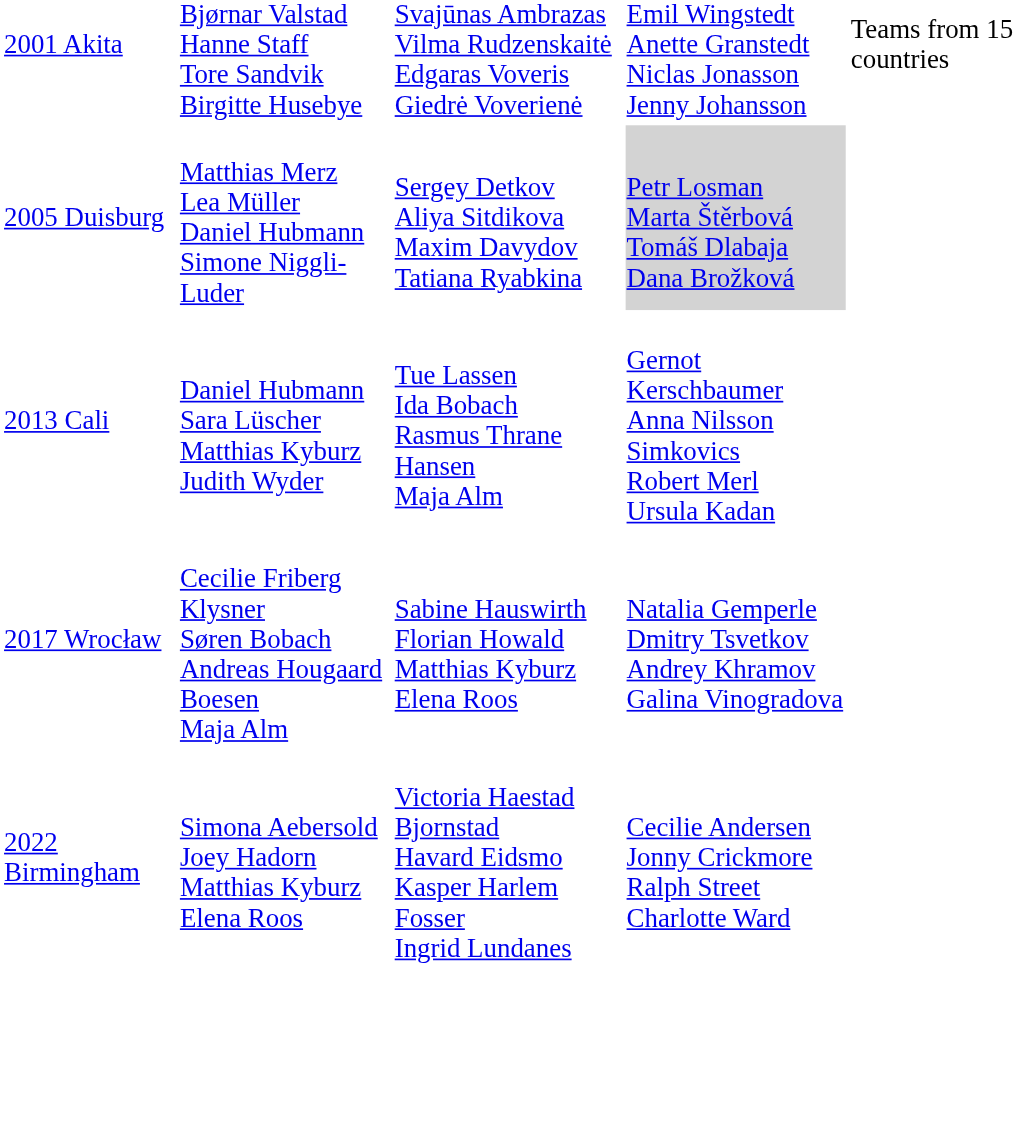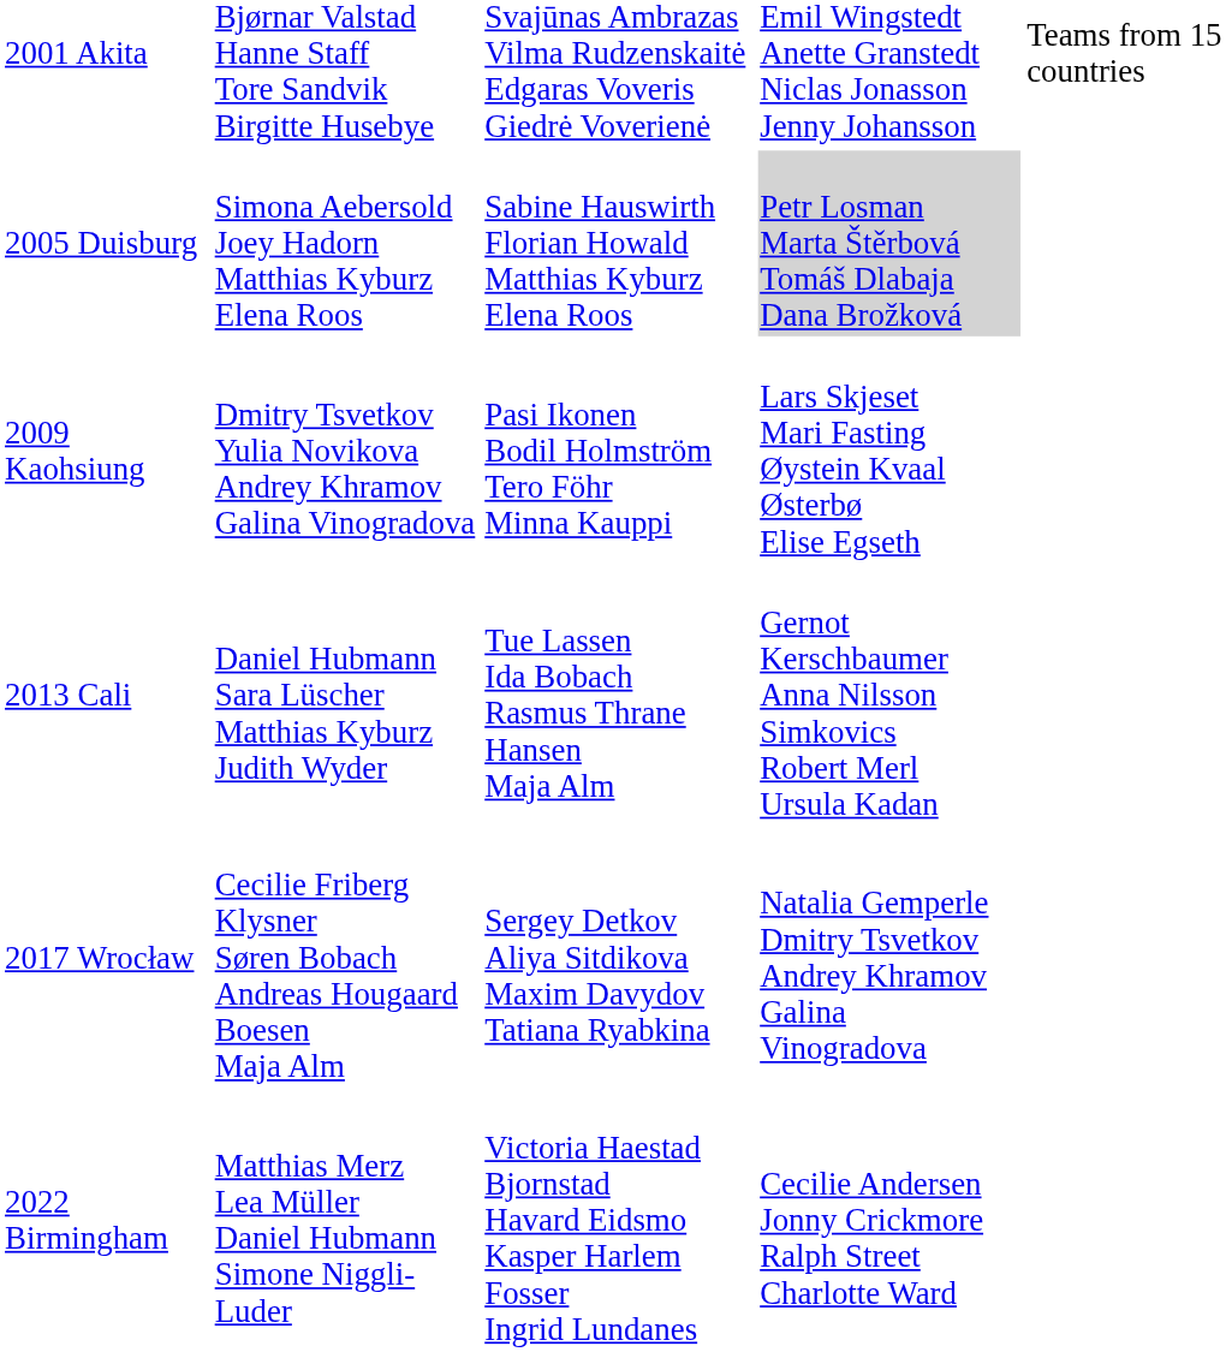 <table>
 <tr>
 <td><a href='#'>2001 Akita</a></td>
 <td><br><a href='#'>Bjørnar Valstad</a><br><a href='#'>Hanne Staff</a><br><a href='#'>Tore Sandvik</a><br><a href='#'>Birgitte Husebye</a></td>
 <td><br><a href='#'>Svajūnas Ambrazas</a><br><a href='#'>Vilma Rudzenskaitė</a><br><a href='#'>Edgaras Voveris</a><br><a href='#'>Giedrė Voverienė</a></td>
 <td><br><a href='#'>Emil Wingstedt</a><br><a href='#'>Anette Granstedt</a><br><a href='#'>Niclas Jonasson</a><br><a href='#'>Jenny Johansson</a></td>
 <td>Teams from 15 countries</td>
 </tr>
 <tr>
 <td><a href='#'>2005 Duisburg</a></td>
-<td><br><a href='#'>Matthias Merz</a><br><a href='#'>Lea Müller</a><br><a href='#'>Daniel Hubmann</a><br><a href='#'>Simone Niggli-Luder</a></td>
-<td><br><a href='#'>Sergey Detkov</a><br><a href='#'>Aliya Sitdikova</a><br><a href='#'>Maxim Davydov</a><br><a href='#'>Tatiana Ryabkina</a></td>
+<td><br><a href='#'>Simona Aebersold</a><br><a href='#'>Joey Hadorn</a><br><a href='#'>Matthias Kyburz</a><br><a href='#'>Elena Roos</a></td>
+<td><br><a href='#'>Sabine Hauswirth</a><br><a href='#'>Florian Howald</a><br><a href='#'>Matthias Kyburz</a><br><a href='#'>Elena Roos</a></td>
 <td style="background: lightgrey;"><br><a href='#'>Petr Losman</a><br><a href='#'>Marta Štěrbová</a><br><a href='#'>Tomáš Dlabaja</a><br><a href='#'>Dana Brožková</a></td>
+<td></td>
+</tr>
+<tr>
+<td><a href='#'>2009 Kaohsiung</a></td>
+<td><br><a href='#'>Dmitry Tsvetkov</a><br><a href='#'>Yulia Novikova</a><br><a href='#'>Andrey Khramov</a><br><a href='#'>Galina Vinogradova</a></td>
+<td><br><a href='#'>Pasi Ikonen</a><br><a href='#'>Bodil Holmström</a><br><a href='#'>Tero Föhr</a><br><a href='#'>Minna Kauppi</a></td>
+<td><br><a href='#'>Lars Skjeset</a><br><a href='#'>Mari Fasting</a><br><a href='#'>Øystein Kvaal Østerbø</a><br><a href='#'>Elise Egseth</a></td>
 <td></td>
 </tr>
 <tr>
 <td><a href='#'>2013 Cali</a></td>
 <td><br><a href='#'>Daniel Hubmann</a><br><a href='#'>Sara Lüscher</a><br><a href='#'>Matthias Kyburz</a><br><a href='#'>Judith Wyder</a></td>
 <td><br><a href='#'>Tue Lassen</a><br><a href='#'>Ida Bobach</a><br><a href='#'>Rasmus Thrane Hansen</a><br><a href='#'>Maja Alm</a></td>
 <td><br><a href='#'>Gernot Kerschbaumer</a><br><a href='#'>Anna Nilsson Simkovics</a><br><a href='#'>Robert Merl</a><br><a href='#'>Ursula Kadan</a></td>
 <td></td>
 </tr>
 <tr>
 <td><a href='#'>2017 Wrocław</a></td>
 <td><br><a href='#'>Cecilie Friberg Klysner</a><br><a href='#'>Søren Bobach</a><br><a href='#'>Andreas Hougaard Boesen</a><br><a href='#'>Maja Alm</a></td>
-<td><br><a href='#'>Sabine Hauswirth</a><br><a href='#'>Florian Howald</a><br><a href='#'>Matthias Kyburz</a><br><a href='#'>Elena Roos</a></td>
+<td><br><a href='#'>Sergey Detkov</a><br><a href='#'>Aliya Sitdikova</a><br><a href='#'>Maxim Davydov</a><br><a href='#'>Tatiana Ryabkina</a></td>
 <td><br><a href='#'>Natalia Gemperle</a><br><a href='#'>Dmitry Tsvetkov</a><br><a href='#'>Andrey Khramov</a><br><a href='#'>Galina Vinogradova</a></td>
 </tr>
 <tr>
 <td><a href='#'>2022 Birmingham</a></td>
-<td><br><a href='#'>Simona Aebersold</a><br><a href='#'>Joey Hadorn</a><br><a href='#'>Matthias Kyburz</a><br><a href='#'>Elena Roos</a></td>
+<td><br><a href='#'>Matthias Merz</a><br><a href='#'>Lea Müller</a><br><a href='#'>Daniel Hubmann</a><br><a href='#'>Simone Niggli-Luder</a></td>
 <td><br><a href='#'>Victoria Haestad Bjornstad </a><br><a href='#'>Havard Eidsmo</a><br><a href='#'>Kasper Harlem Fosser</a><br><a href='#'>Ingrid Lundanes</a></td>
 <td><br><a href='#'>Cecilie Andersen</a><br><a href='#'>Jonny Crickmore</a><br><a href='#'>Ralph Street</a><br><a href='#'>Charlotte Ward</a></td>
 <td></td>
 </tr>
 </table>
